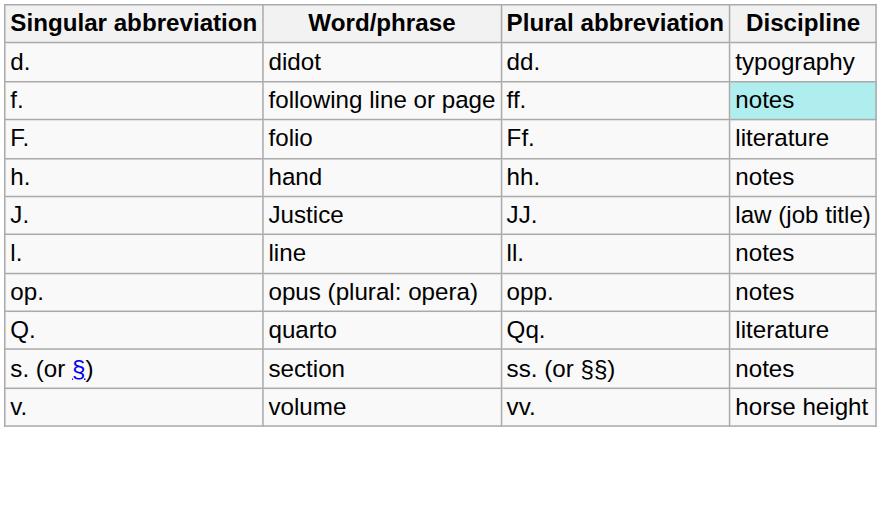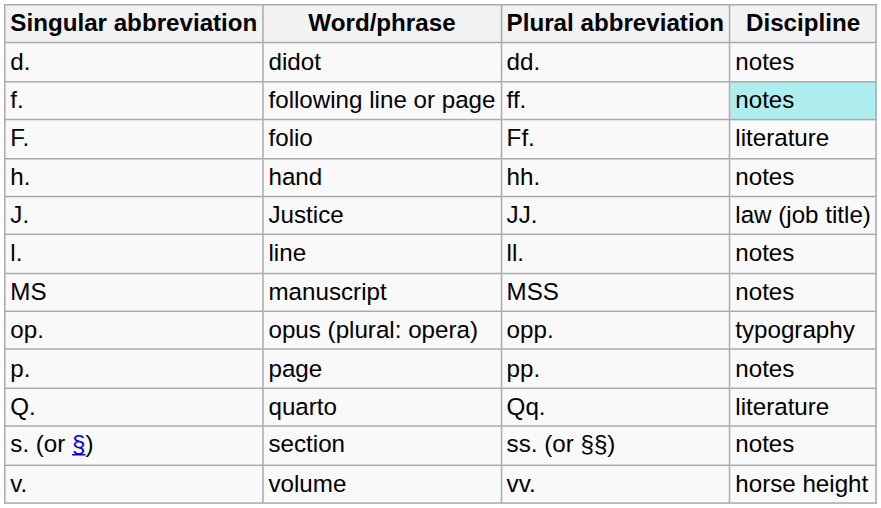 <table class="wikitable">
 <tr>
 <th>Singular abbreviation</th>
 <th>Word/phrase</th>
 <th>Plural abbreviation</th>
 <th>Discipline</th>
 </tr>
 <tr>
 <td>d.</td>
 <td>didot</td>
 <td>dd.</td>
-<td>typography</td>
+<td>notes</td>
 </tr>
 <tr>
 <td>f.</td>
 <td>following line or page</td>
 <td>ff.</td>
 <td style="background: paleturquoise;">notes</td>
 </tr>
 <tr>
 <td>F.</td>
 <td>folio</td>
 <td>Ff.</td>
 <td>literature</td>
 </tr>
 <tr>
 <td>h.</td>
 <td>hand</td>
 <td>hh.</td>
 <td>notes</td>
 </tr>
 <tr>
 <td>J.</td>
 <td>Justice</td>
 <td>JJ.</td>
 <td>law (job title)</td>
 </tr>
 <tr>
 <td>l.</td>
 <td>line</td>
 <td>ll.</td>
 <td>notes</td>
 </tr>
 <tr>
+<td>MS</td>
+<td>manuscript</td>
+<td>MSS</td>
+<td>notes</td>
+</tr>
+<tr>
 <td>op.</td>
 <td>opus (plural: opera)</td>
 <td>opp.</td>
+<td>typography</td>
+</tr>
+<tr>
+<td>p.</td>
+<td>page</td>
+<td>pp.</td>
 <td>notes</td>
 </tr>
 <tr>
 <td>Q.</td>
 <td>quarto</td>
 <td>Qq.</td>
 <td>literature</td>
 </tr>
 <tr>
 <td>s. (or <a href='#'>§</a>)</td>
 <td>section</td>
 <td>ss. (or §§)</td>
 <td>notes</td>
 </tr>
 <tr>
 <td>v.</td>
 <td>volume</td>
 <td>vv.</td>
 <td>horse height</td>
 </tr>
 </table>
